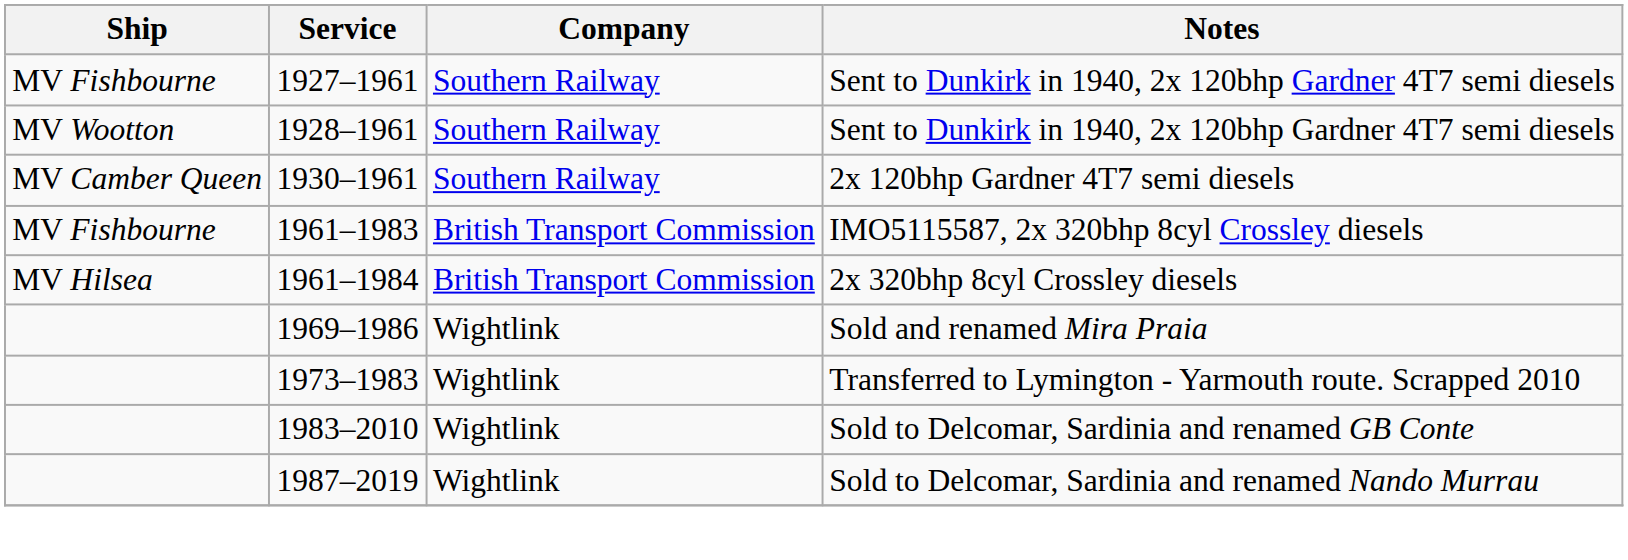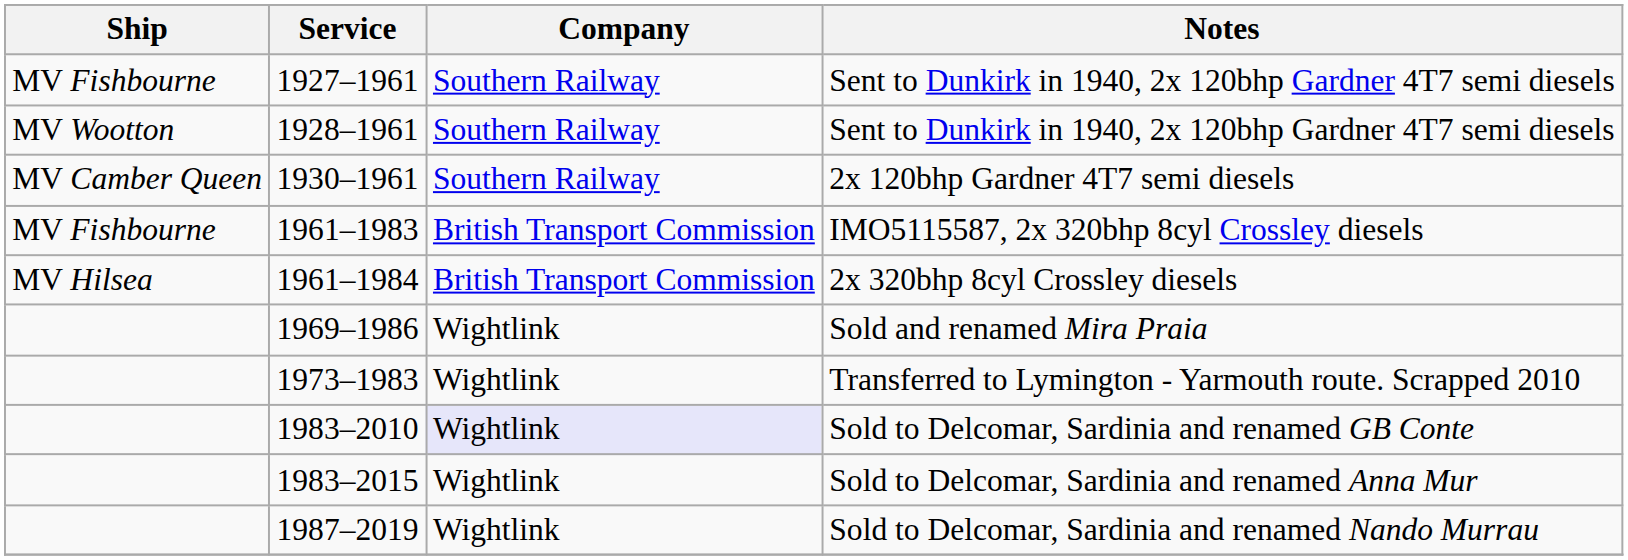 <table class="wikitable">
 <tr>
 <th>Ship</th>
 <th>Service</th>
 <th>Company</th>
 <th>Notes</th>
 </tr>
 <tr>
 <td>MV <em>Fishbourne</em></td>
 <td>1927–1961</td>
 <td><a href='#'>Southern Railway</a></td>
 <td>Sent to <a href='#'>Dunkirk</a> in 1940, 2x 120bhp <a href='#'>Gardner</a> 4T7 semi diesels</td>
 </tr>
 <tr>
 <td>MV <em>Wootton</em></td>
 <td>1928–1961</td>
 <td><a href='#'>Southern Railway</a></td>
 <td>Sent to <a href='#'>Dunkirk</a> in 1940, 2x 120bhp Gardner 4T7 semi diesels</td>
 </tr>
 <tr>
 <td>MV <em>Camber Queen</em></td>
 <td>1930–1961</td>
 <td><a href='#'>Southern Railway</a></td>
 <td>2x 120bhp Gardner 4T7 semi diesels</td>
 </tr>
 <tr>
 <td>MV <em>Fishbourne</em></td>
 <td>1961–1983</td>
 <td><a href='#'>British Transport Commission</a></td>
 <td>IMO5115587, 2x 320bhp 8cyl <a href='#'>Crossley</a> diesels</td>
 </tr>
 <tr>
 <td>MV <em>Hilsea</em></td>
 <td>1961–1984</td>
 <td><a href='#'>British Transport Commission</a></td>
 <td>2x 320bhp 8cyl Crossley diesels</td>
 </tr>
 <tr>
 <td></td>
 <td>1969–1986</td>
 <td>Wightlink</td>
 <td>Sold and renamed <em>Mira Praia</em></td>
 </tr>
 <tr>
 <td></td>
 <td>1973–1983</td>
 <td>Wightlink</td>
 <td>Transferred to Lymington - Yarmouth route. Scrapped 2010</td>
 </tr>
 <tr>
 <td></td>
 <td>1983–2010</td>
+<td style="background: lavender;">Wightlink</td>
+<td>Sold to Delcomar, Sardinia and renamed <em>GB Conte</em></td>
+</tr>
+<tr>
+<td></td>
+<td>1983–2015</td>
 <td>Wightlink</td>
-<td>Sold to Delcomar, Sardinia and renamed <em>GB Conte</em></td>
+<td>Sold to Delcomar, Sardinia and renamed <em>Anna Mur</em></td>
 </tr>
 <tr>
 <td></td>
 <td>1987–2019</td>
 <td>Wightlink</td>
 <td>Sold to Delcomar, Sardinia and renamed <em>Nando Murrau</em></td>
 </tr>
 <tr>
 </tr>
 </table>
